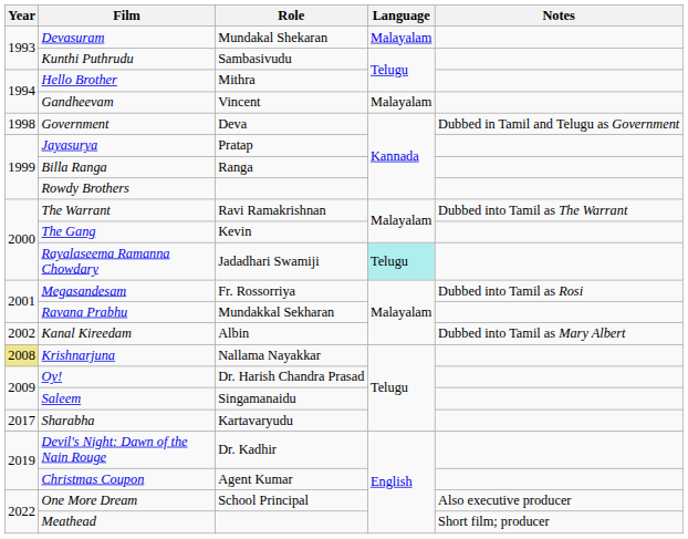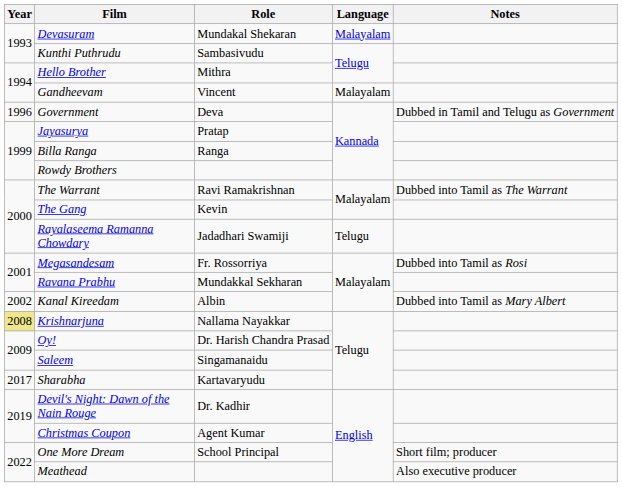 <table class="wikitable sortable">
 <tr>
 <th>Year</th>
 <th style="width:200px;">Film</th>
 <th>Role</th>
 <th>Language</th>
 <th class="unsortable">Notes</th>
 </tr>
 <tr>
 <td rowspan="2">1993</td>
 <td><em><a href='#'>Devasuram</a></em></td>
 <td>Mundakal Shekaran</td>
 <td><a href='#'>Malayalam</a></td>
 <td></td>
 </tr>
 <tr>
 <td><em>Kunthi Puthrudu</em></td>
 <td>Sambasivudu</td>
 <td rowspan="2"><a href='#'>Telugu</a></td>
 <td></td>
 </tr>
 <tr>
 <td rowspan="2">1994</td>
 <td><em><a href='#'>Hello Brother</a></em></td>
 <td>Mithra</td>
 <td></td>
 </tr>
 <tr>
 <td><em>Gandheevam</em></td>
 <td>Vincent</td>
 <td>Malayalam</td>
 <td></td>
 </tr>
 <tr>
-<td>1998</td>
+<td>1996</td>
 <td><em>Government </em></td>
 <td>Deva</td>
 <td rowspan="4"><a href='#'>Kannada</a></td>
 <td>Dubbed in Tamil and Telugu as <em>Government</em></td>
 </tr>
 <tr>
 <td rowspan=3>1999</td>
 <td><em><a href='#'>Jayasurya</a></em></td>
 <td>Pratap</td>
 <td></td>
 </tr>
 <tr>
 <td><em>Billa Ranga</em></td>
 <td>Ranga</td>
 <td></td>
 </tr>
 <tr>
 <td><em>Rowdy Brothers </em></td>
 <td></td>
 <td></td>
 </tr>
 <tr>
 <td rowspan="3">2000</td>
 <td><em>The Warrant </em></td>
 <td>Ravi Ramakrishnan</td>
 <td rowspan="2">Malayalam</td>
 <td>Dubbed into Tamil as <em>The Warrant</em></td>
 </tr>
 <tr>
 <td><em><a href='#'>The Gang</a></em></td>
 <td>Kevin</td>
 <td></td>
 </tr>
 <tr>
 <td><em><a href='#'>Rayalaseema Ramanna Chowdary</a> </em></td>
 <td>Jadadhari Swamiji</td>
-<td style="background: paleturquoise;">Telugu</td>
+<td>Telugu</td>
 <td></td>
 </tr>
 <tr>
 <td rowspan=2>2001</td>
 <td><em><a href='#'>Megasandesam</a></em></td>
 <td>Fr. Rossorriya</td>
 <td rowspan="3">Malayalam</td>
 <td>Dubbed into Tamil as <em>Rosi</em></td>
 </tr>
 <tr>
 <td><em><a href='#'>Ravana Prabhu</a></em></td>
 <td>Mundakkal Sekharan</td>
 <td></td>
 </tr>
 <tr>
 <td>2002</td>
 <td><em>Kanal Kireedam</em></td>
 <td>Albin</td>
 <td>Dubbed into Tamil as <em>Mary Albert</em></td>
 </tr>
 <tr>
 <td style="background: khaki;">2008</td>
 <td><em><a href='#'>Krishnarjuna</a></em></td>
 <td>Nallama Nayakkar</td>
 <td rowspan="4">Telugu</td>
 <td></td>
 </tr>
 <tr>
 <td rowspan=2>2009</td>
 <td><em><a href='#'>Oy!</a></em></td>
 <td>Dr. Harish Chandra Prasad</td>
 <td></td>
 </tr>
 <tr>
 <td><em><a href='#'>Saleem</a></em></td>
 <td>Singamanaidu</td>
 <td></td>
 </tr>
 <tr>
 <td>2017</td>
 <td><em>Sharabha</em></td>
 <td>Kartavaryudu</td>
 <td></td>
 </tr>
 <tr>
 <td rowspan="2">2019</td>
 <td><em><a href='#'>Devil's Night: Dawn of the Nain Rouge</a></em></td>
 <td>Dr. Kadhir</td>
 <td rowspan="4"><a href='#'>English</a></td>
 <td></td>
 </tr>
 <tr>
 <td><em><a href='#'>Christmas Coupon</a></em></td>
 <td>Agent Kumar</td>
 <td></td>
 </tr>
 <tr>
 <td rowspan="2">2022</td>
 <td><em>One More Dream</em></td>
 <td>School Principal</td>
-<td>Also executive producer</td>
+<td>Short film; producer</td>
 </tr>
 <tr>
 <td><em>Meathead</em></td>
 <td></td>
-<td>Short film; producer</td>
+<td>Also executive producer</td>
 </tr>
 </table>
